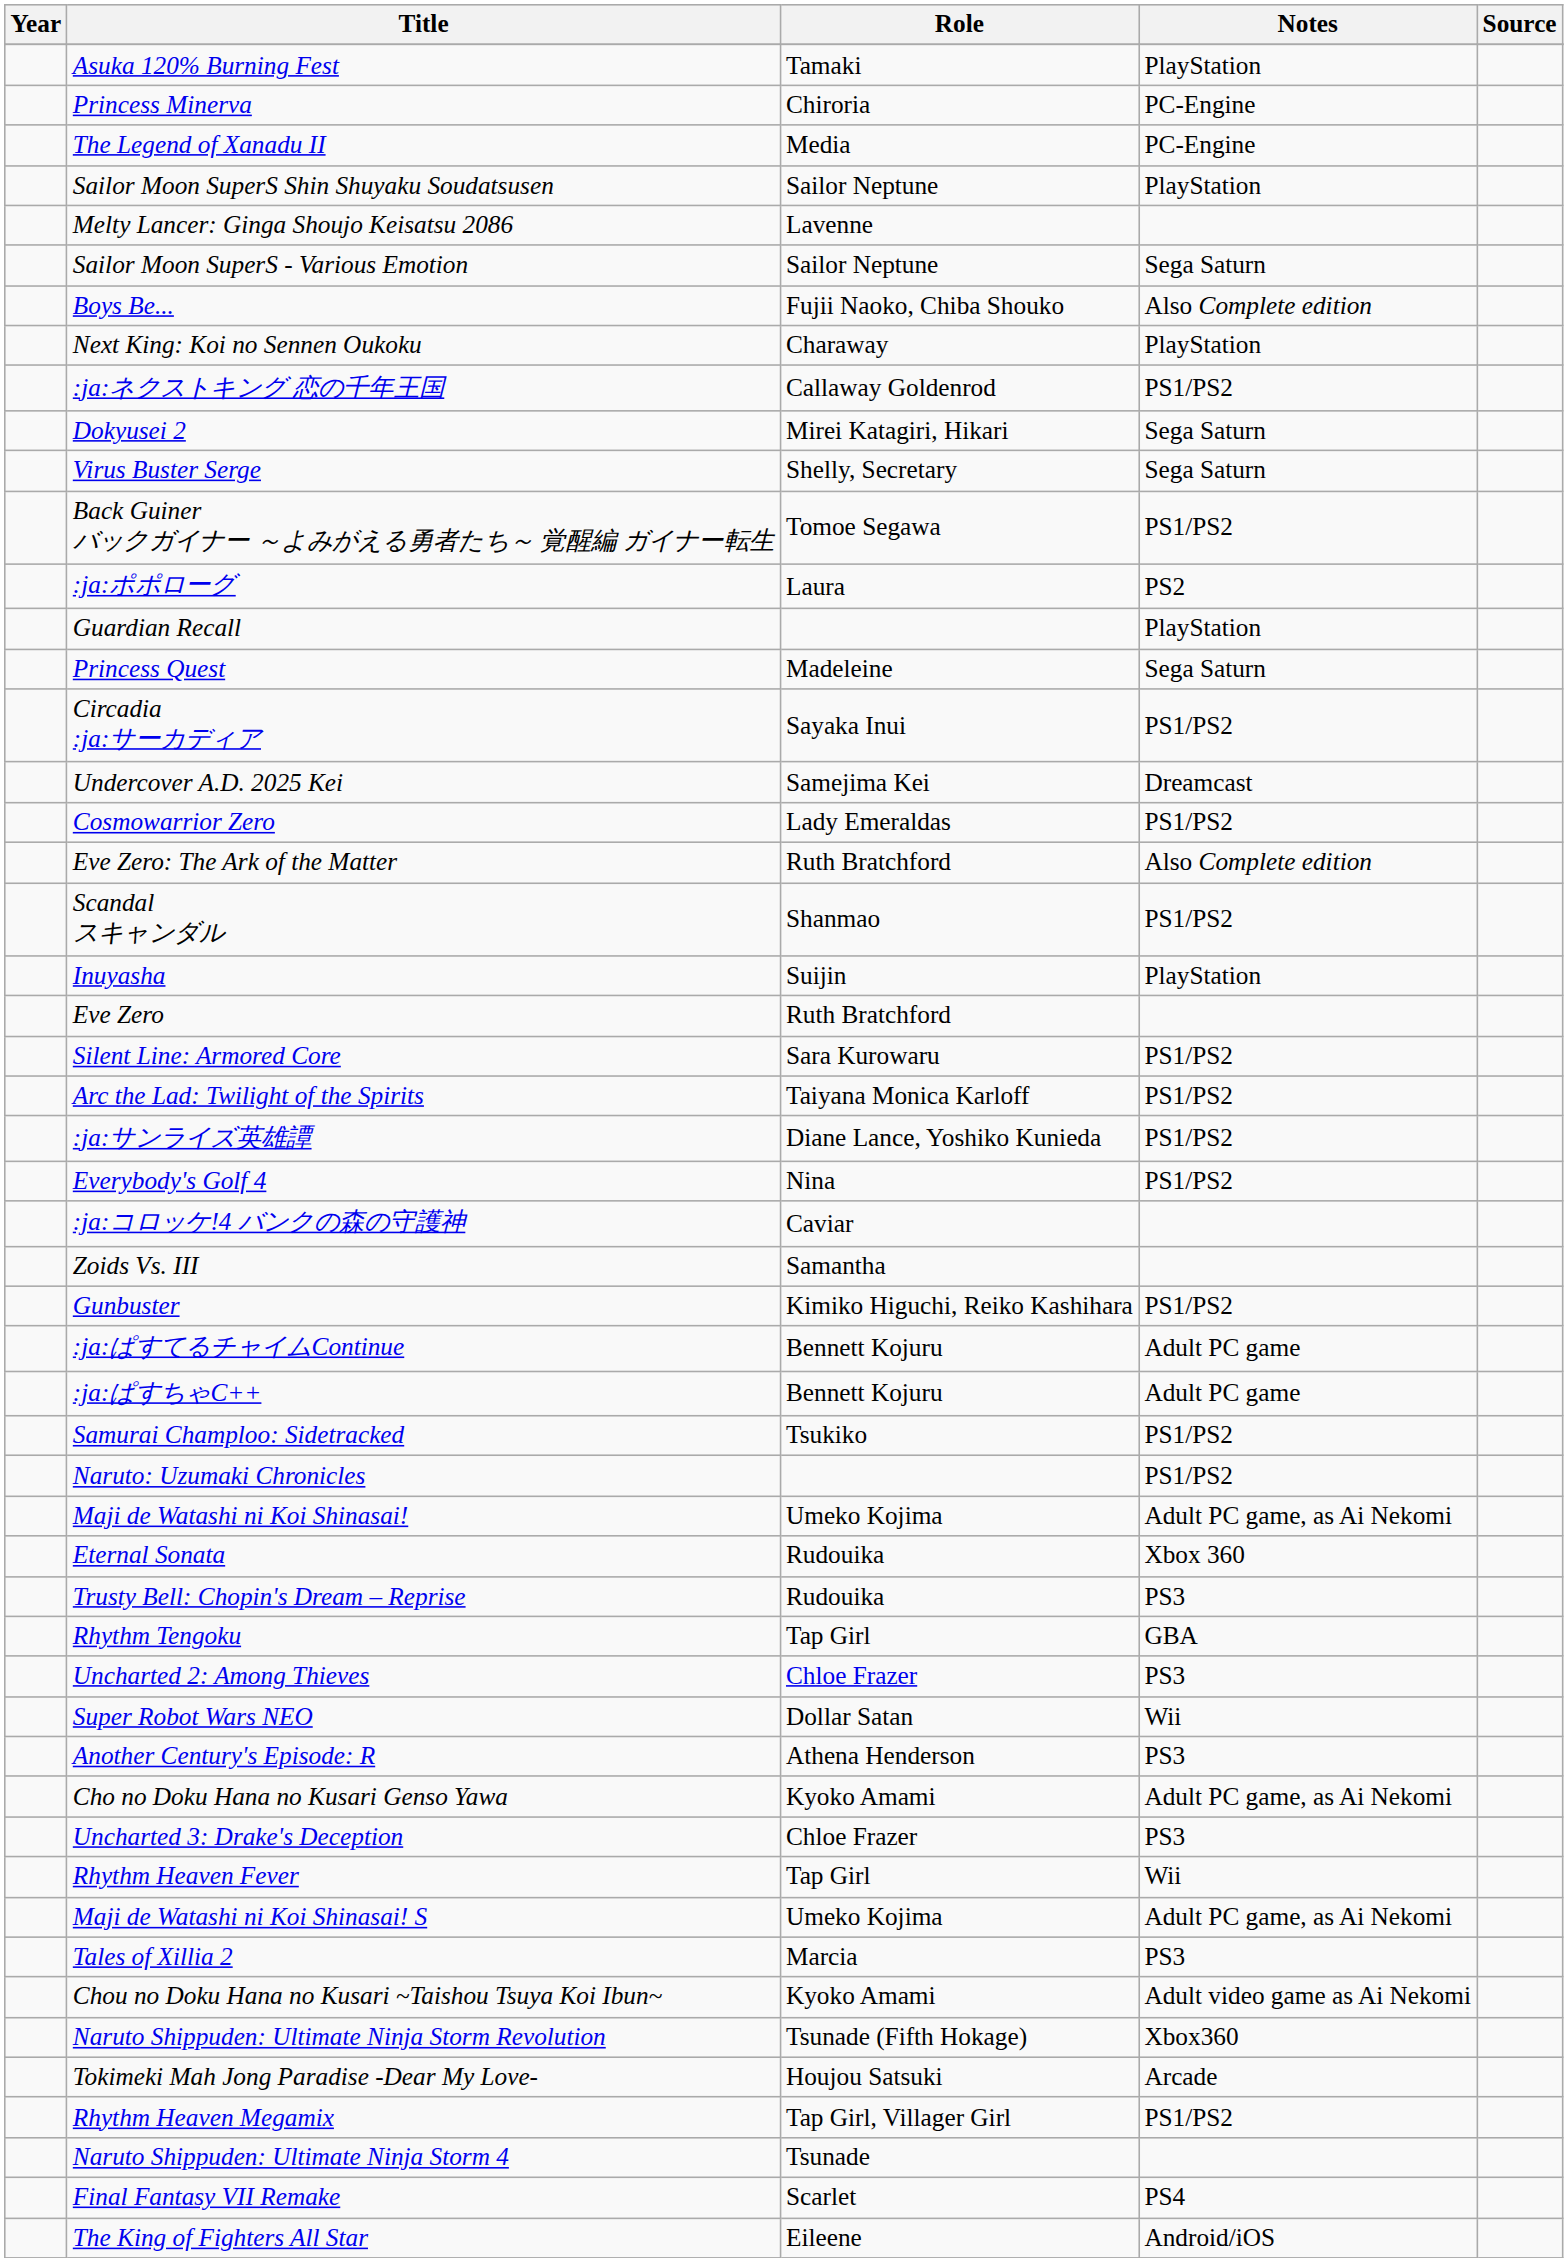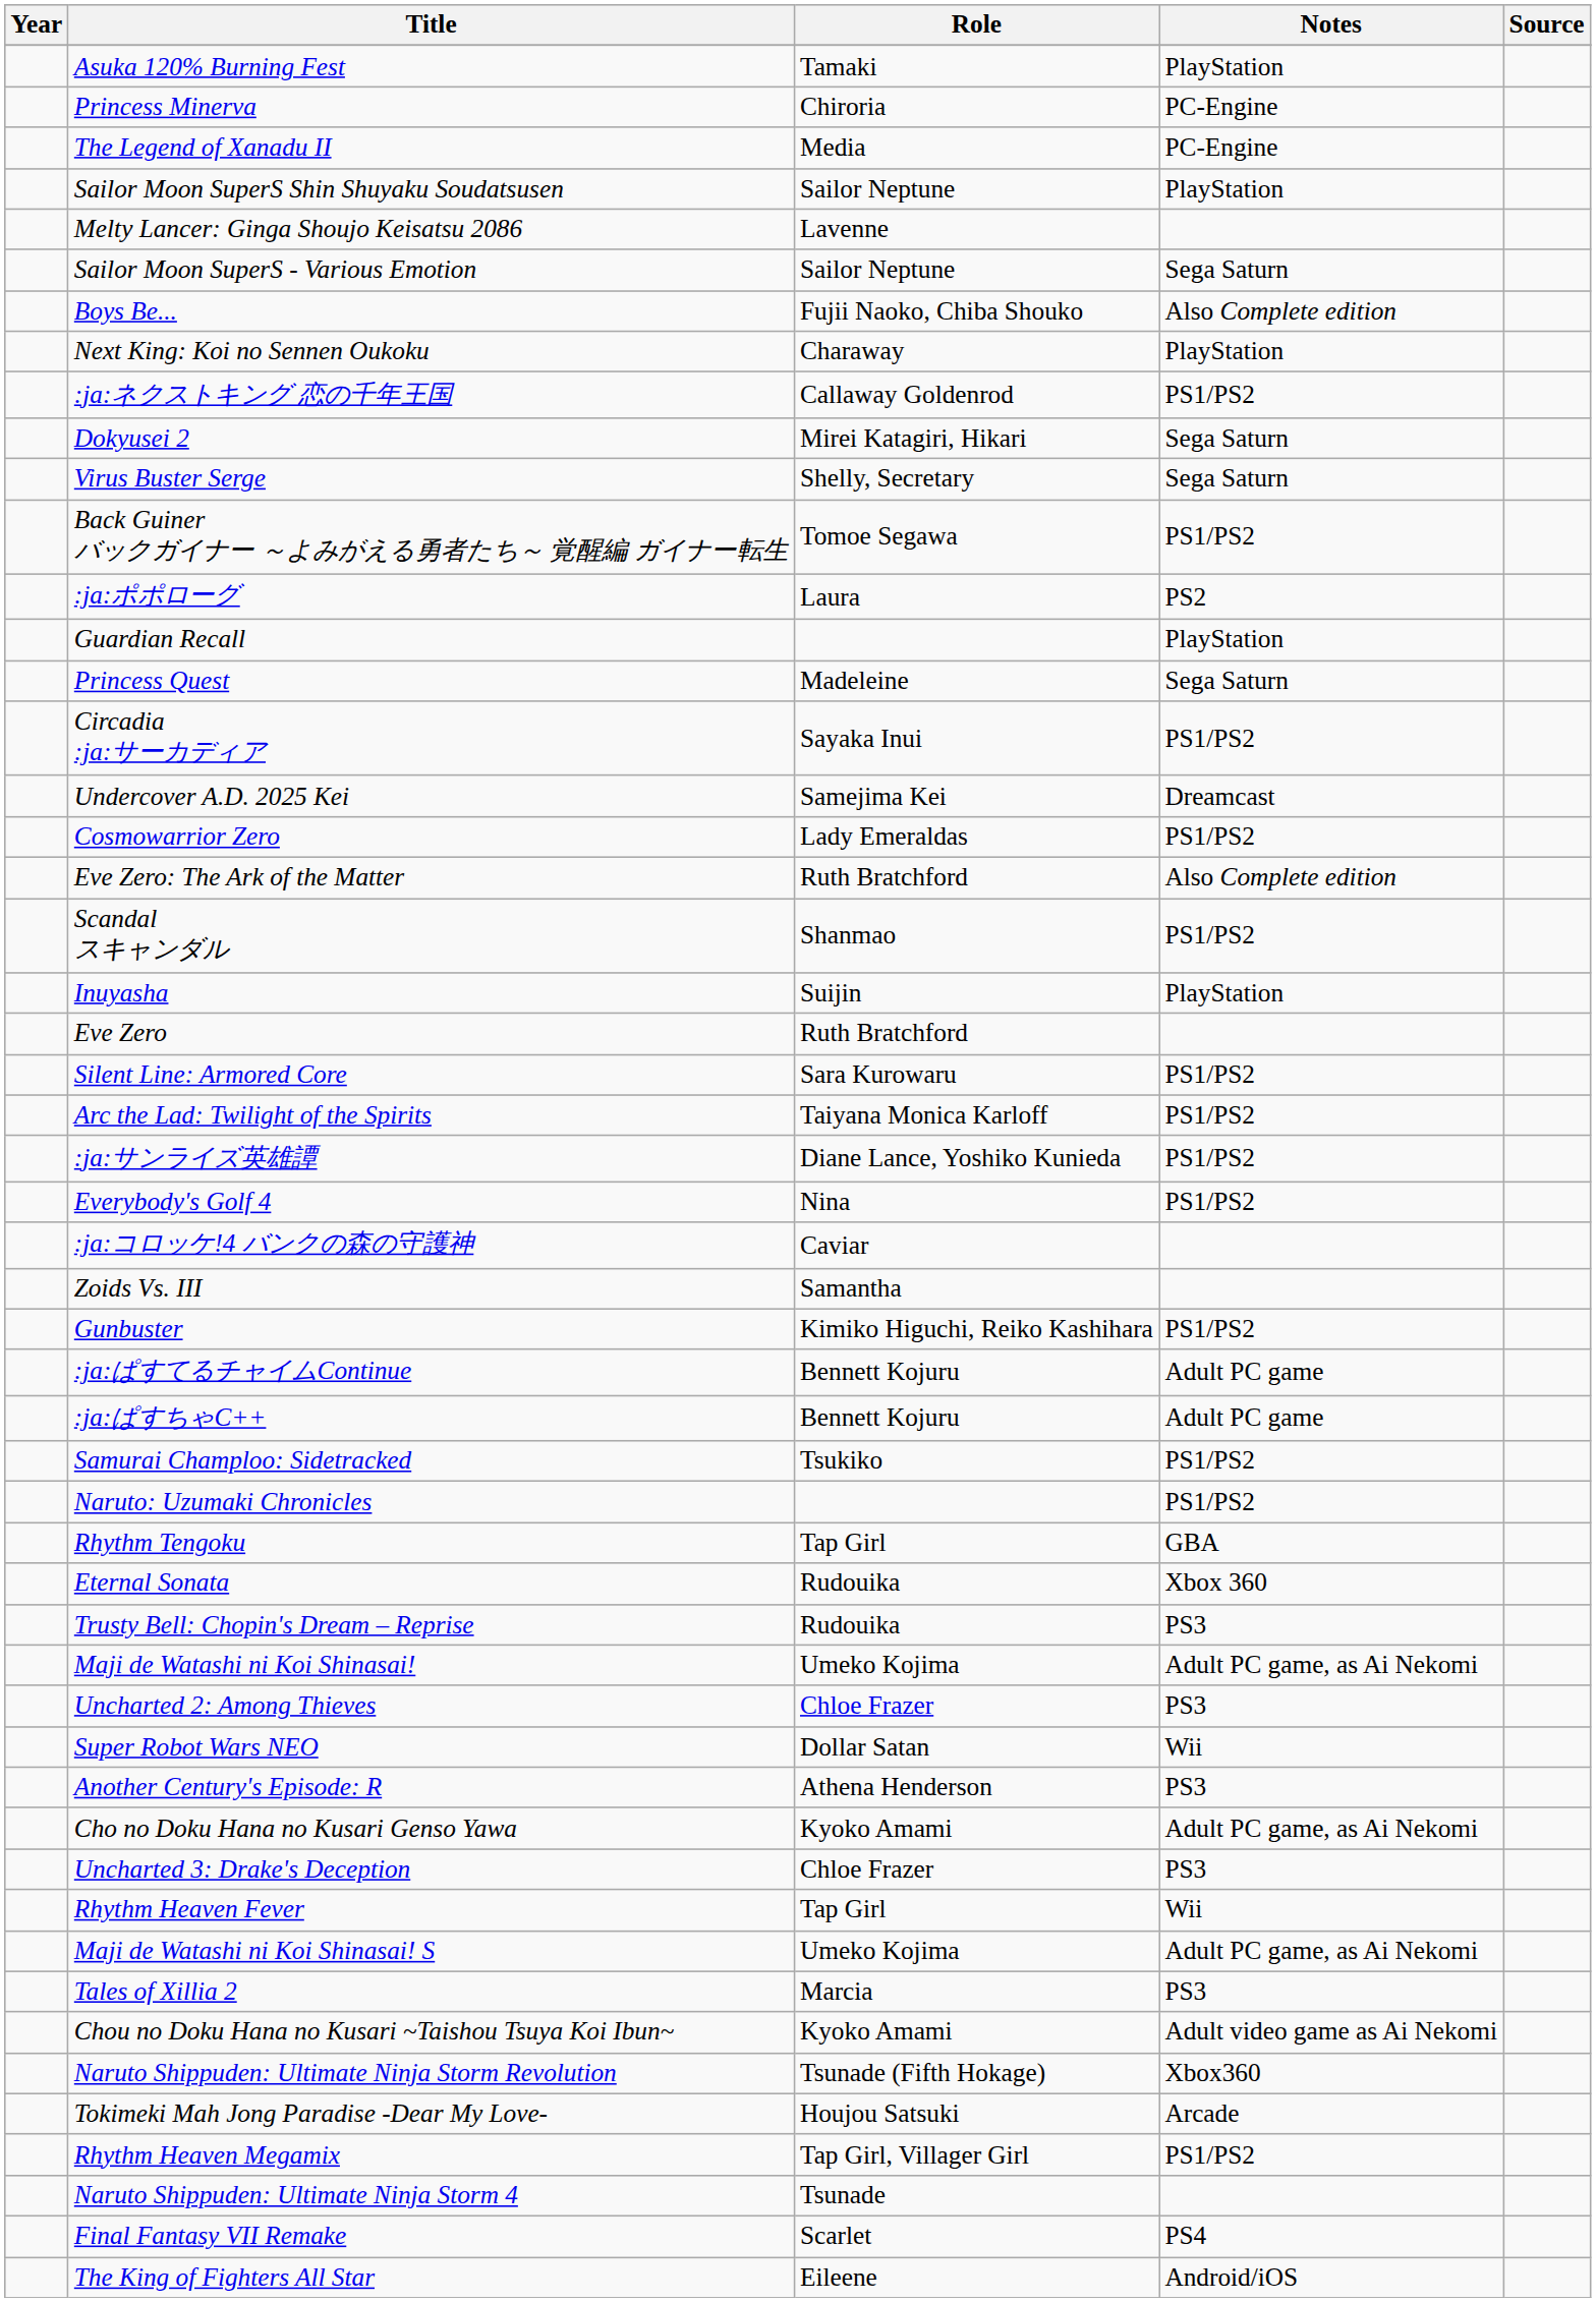 <table class="wikitable sortable plainrowheaders">
 <tr>
 <th>Year</th>
 <th>Title</th>
 <th>Role</th>
 <th class="unsortable">Notes</th>
 <th class="unsortable">Source</th>
 </tr>
 <tr>
 </tr>
 <tr>
 <td></td>
 <td><em><a href='#'>Asuka 120% Burning Fest</a></em></td>
 <td>Tamaki</td>
 <td>PlayStation</td>
 <td></td>
 </tr>
 <tr>
 <td></td>
 <td><em><a href='#'>Princess Minerva</a></em></td>
 <td>Chiroria</td>
 <td>PC-Engine</td>
 <td></td>
 </tr>
 <tr>
 <td></td>
 <td><em><a href='#'>The Legend of Xanadu II</a></em></td>
 <td>Media</td>
 <td>PC-Engine</td>
 <td></td>
 </tr>
 <tr>
 <td></td>
 <td><em>Sailor Moon SuperS Shin Shuyaku Soudatsusen</em></td>
 <td>Sailor Neptune</td>
 <td>PlayStation</td>
 <td></td>
 </tr>
 <tr>
 <td></td>
 <td><em>Melty Lancer: Ginga Shoujo Keisatsu 2086</em></td>
 <td>Lavenne</td>
 <td></td>
 <td></td>
 </tr>
 <tr>
 <td></td>
 <td><em>Sailor Moon SuperS - Various Emotion</em></td>
 <td>Sailor Neptune</td>
 <td>Sega Saturn</td>
 <td></td>
 </tr>
 <tr>
 <td></td>
 <td><em><a href='#'>Boys Be...</a></em></td>
 <td>Fujii Naoko, Chiba Shouko</td>
 <td>Also <em>Complete edition</em></td>
 <td></td>
 </tr>
 <tr>
 <td></td>
 <td><em>Next King: Koi no Sennen Oukoku</em></td>
 <td>Charaway</td>
 <td>PlayStation</td>
 <td></td>
 </tr>
 <tr>
 <td></td>
 <td><em><a href='#'>:ja:ネクストキング 恋の千年王国</a></em></td>
 <td>Callaway Goldenrod</td>
 <td>PS1/PS2</td>
 <td></td>
 </tr>
 <tr>
 <td></td>
 <td><em><a href='#'>Dokyusei 2</a></em></td>
 <td>Mirei Katagiri, Hikari</td>
 <td>Sega Saturn</td>
 <td></td>
 </tr>
 <tr>
 <td></td>
 <td><em><a href='#'>Virus Buster Serge</a></em></td>
 <td>Shelly, Secretary</td>
 <td>Sega Saturn</td>
 <td></td>
 </tr>
 <tr>
 <td></td>
 <td><em>Back Guiner <br>バックガイナー ～よみがえる勇者たち～ 覚醒編 ガイナー転生</em></td>
 <td>Tomoe Segawa</td>
 <td>PS1/PS2</td>
 <td></td>
 </tr>
 <tr>
 <td></td>
 <td><em><a href='#'>:ja:ポポローグ</a></em></td>
 <td>Laura</td>
 <td>PS2</td>
 <td></td>
 </tr>
 <tr>
 <td></td>
 <td><em>Guardian Recall</em></td>
 <td></td>
 <td>PlayStation</td>
 <td></td>
 </tr>
 <tr>
 <td></td>
 <td><em><a href='#'>Princess Quest</a></em></td>
 <td>Madeleine</td>
 <td>Sega Saturn</td>
 <td></td>
 </tr>
 <tr>
 <td></td>
 <td><em>Circadia<br><a href='#'>:ja:サーカディア</a></em></td>
 <td>Sayaka Inui</td>
 <td>PS1/PS2</td>
 <td></td>
 </tr>
 <tr>
 <td></td>
 <td><em>Undercover A.D. 2025 Kei</em></td>
 <td>Samejima Kei</td>
 <td>Dreamcast</td>
 <td></td>
 </tr>
 <tr>
 <td></td>
 <td><em><a href='#'>Cosmowarrior Zero</a></em></td>
 <td>Lady Emeraldas</td>
 <td>PS1/PS2</td>
 <td></td>
 </tr>
 <tr>
 <td></td>
 <td><em>Eve Zero: The Ark of the Matter</em></td>
 <td>Ruth Bratchford</td>
 <td>Also <em>Complete edition</em></td>
 <td></td>
 </tr>
 <tr>
 <td></td>
 <td><em>Scandal<br>スキャンダル</em></td>
 <td>Shanmao</td>
 <td>PS1/PS2</td>
 <td></td>
 </tr>
 <tr>
 <td></td>
 <td><em><a href='#'>Inuyasha</a></em></td>
 <td>Suijin</td>
 <td>PlayStation</td>
 <td></td>
 </tr>
 <tr>
 <td></td>
 <td><em>Eve Zero</em></td>
 <td>Ruth Bratchford</td>
 <td></td>
 <td></td>
 </tr>
 <tr>
 <td></td>
 <td><em><a href='#'>Silent Line: Armored Core</a></em></td>
 <td>Sara Kurowaru</td>
 <td>PS1/PS2</td>
 <td></td>
 </tr>
 <tr>
 <td></td>
 <td><em><a href='#'>Arc the Lad: Twilight of the Spirits</a></em></td>
 <td>Taiyana Monica Karloff</td>
 <td>PS1/PS2</td>
 <td></td>
 </tr>
 <tr>
 <td></td>
 <td><em><a href='#'>:ja:サンライズ英雄譚</a></em></td>
 <td>Diane Lance, Yoshiko Kunieda</td>
 <td>PS1/PS2</td>
 <td></td>
 </tr>
 <tr>
 <td></td>
 <td><em><a href='#'>Everybody's Golf 4</a></em></td>
 <td>Nina</td>
 <td>PS1/PS2</td>
 <td></td>
 </tr>
 <tr>
 <td></td>
 <td><em><a href='#'>:ja:コロッケ!4 バンクの森の守護神</a></em></td>
 <td>Caviar</td>
 <td></td>
 <td></td>
 </tr>
 <tr>
 <td></td>
 <td><em>Zoids Vs. III</em></td>
 <td>Samantha</td>
 <td></td>
 <td></td>
 </tr>
 <tr>
 <td></td>
 <td><em><a href='#'>Gunbuster</a></em></td>
 <td>Kimiko Higuchi, Reiko Kashihara</td>
 <td>PS1/PS2</td>
 <td></td>
 </tr>
 <tr>
 <td></td>
 <td><em><a href='#'>:ja:ぱすてるチャイムContinue</a></em></td>
 <td>Bennett Kojuru</td>
 <td>Adult PC game</td>
 <td></td>
 </tr>
 <tr>
 <td></td>
 <td><em><a href='#'>:ja:ぱすちゃC++</a></em></td>
 <td>Bennett Kojuru</td>
 <td>Adult PC game</td>
 <td></td>
 </tr>
 <tr>
 <td></td>
 <td><em><a href='#'>Samurai Champloo: Sidetracked</a></em></td>
 <td>Tsukiko</td>
 <td>PS1/PS2</td>
 <td></td>
 </tr>
 <tr>
 <td></td>
 <td><em><a href='#'>Naruto: Uzumaki Chronicles</a></em></td>
 <td></td>
 <td>PS1/PS2</td>
 <td></td>
 </tr>
 <tr>
 <td></td>
-<td><em><a href='#'>Maji de Watashi ni Koi Shinasai!</a></em></td>
-<td>Umeko Kojima</td>
-<td>Adult PC game, as Ai Nekomi</td>
+<td><em><a href='#'>Rhythm Tengoku</a></em></td>
+<td>Tap Girl</td>
+<td>GBA</td>
 <td></td>
 </tr>
 <tr>
 <td></td>
 <td><em><a href='#'>Eternal Sonata</a></em></td>
 <td>Rudouika</td>
 <td>Xbox 360</td>
 <td></td>
 </tr>
 <tr>
 <td></td>
 <td><em><a href='#'>Trusty Bell: Chopin's Dream – Reprise</a></em></td>
 <td>Rudouika</td>
 <td>PS3</td>
 <td></td>
 </tr>
 <tr>
 <td></td>
-<td><em><a href='#'>Rhythm Tengoku</a></em></td>
-<td>Tap Girl</td>
-<td>GBA</td>
+<td><em><a href='#'>Maji de Watashi ni Koi Shinasai!</a></em></td>
+<td>Umeko Kojima</td>
+<td>Adult PC game, as Ai Nekomi</td>
 <td></td>
 </tr>
 <tr>
 <td></td>
 <td><em><a href='#'>Uncharted 2: Among Thieves</a></em></td>
 <td><a href='#'>Chloe Frazer</a></td>
 <td>PS3</td>
 <td></td>
 </tr>
 <tr>
 <td></td>
 <td><em><a href='#'>Super Robot Wars NEO</a></em></td>
 <td>Dollar Satan</td>
 <td>Wii</td>
 <td></td>
 </tr>
 <tr>
 <td></td>
 <td><em><a href='#'>Another Century's Episode: R</a></em></td>
 <td>Athena Henderson</td>
 <td>PS3</td>
 <td></td>
 </tr>
 <tr>
 <td></td>
 <td><em>Cho no Doku Hana no Kusari Genso Yawa</em></td>
 <td>Kyoko Amami</td>
 <td>Adult PC game, as Ai Nekomi</td>
 <td></td>
 </tr>
 <tr>
 <td></td>
 <td><em><a href='#'>Uncharted 3: Drake's Deception</a></em></td>
 <td>Chloe Frazer</td>
 <td>PS3</td>
 <td></td>
 </tr>
 <tr>
 <td></td>
 <td><em><a href='#'>Rhythm Heaven Fever</a></em></td>
 <td>Tap Girl</td>
 <td>Wii</td>
 <td></td>
 </tr>
 <tr>
 <td></td>
 <td><em><a href='#'>Maji de Watashi ni Koi Shinasai! S</a></em></td>
 <td>Umeko Kojima</td>
 <td>Adult PC game, as Ai Nekomi</td>
 <td></td>
 </tr>
 <tr>
 <td></td>
 <td><em><a href='#'>Tales of Xillia 2</a></em></td>
 <td>Marcia</td>
 <td>PS3</td>
 <td></td>
 </tr>
 <tr>
 <td></td>
 <td><em>Chou no Doku Hana no Kusari ~Taishou Tsuya Koi Ibun~</em></td>
 <td>Kyoko Amami</td>
 <td>Adult video game as Ai Nekomi</td>
 <td></td>
 </tr>
 <tr>
 <td></td>
 <td><em><a href='#'>Naruto Shippuden: Ultimate Ninja Storm Revolution</a></em></td>
 <td>Tsunade (Fifth Hokage)</td>
 <td>Xbox360</td>
 <td></td>
 </tr>
 <tr>
 <td></td>
 <td><em>Tokimeki Mah Jong Paradise -Dear My Love-</em></td>
 <td>Houjou Satsuki</td>
 <td>Arcade</td>
 <td></td>
 </tr>
 <tr>
 <td></td>
 <td><em><a href='#'>Rhythm Heaven Megamix</a></em></td>
 <td>Tap Girl, Villager Girl</td>
 <td>PS1/PS2</td>
 <td></td>
 </tr>
 <tr>
 <td></td>
 <td><em><a href='#'>Naruto Shippuden: Ultimate Ninja Storm 4</a></em></td>
 <td>Tsunade</td>
 <td></td>
 <td></td>
 </tr>
 <tr>
 <td></td>
 <td><em><a href='#'>Final Fantasy VII Remake</a></em></td>
 <td>Scarlet</td>
 <td>PS4</td>
 <td></td>
 </tr>
 <tr>
 <td></td>
 <td><em><a href='#'>The King of Fighters All Star</a></em></td>
 <td>Eileene</td>
 <td>Android/iOS</td>
 <td></td>
 </tr>
 </table>
